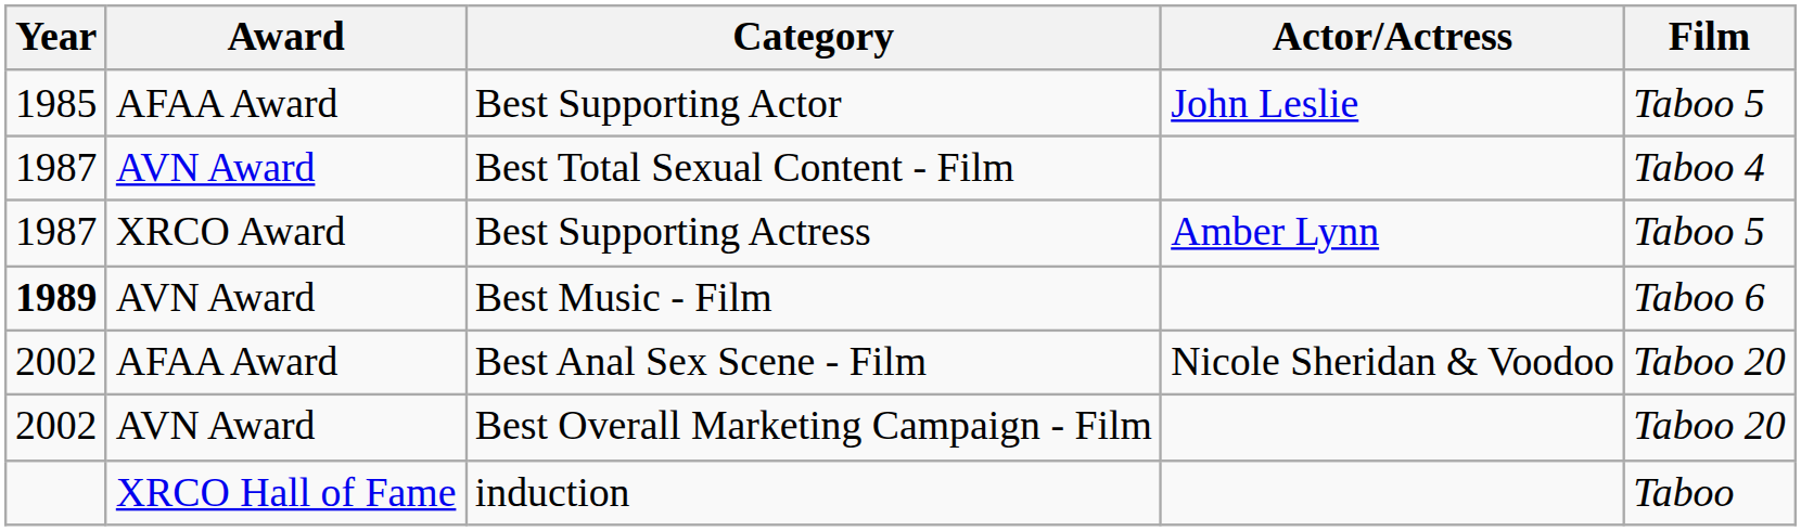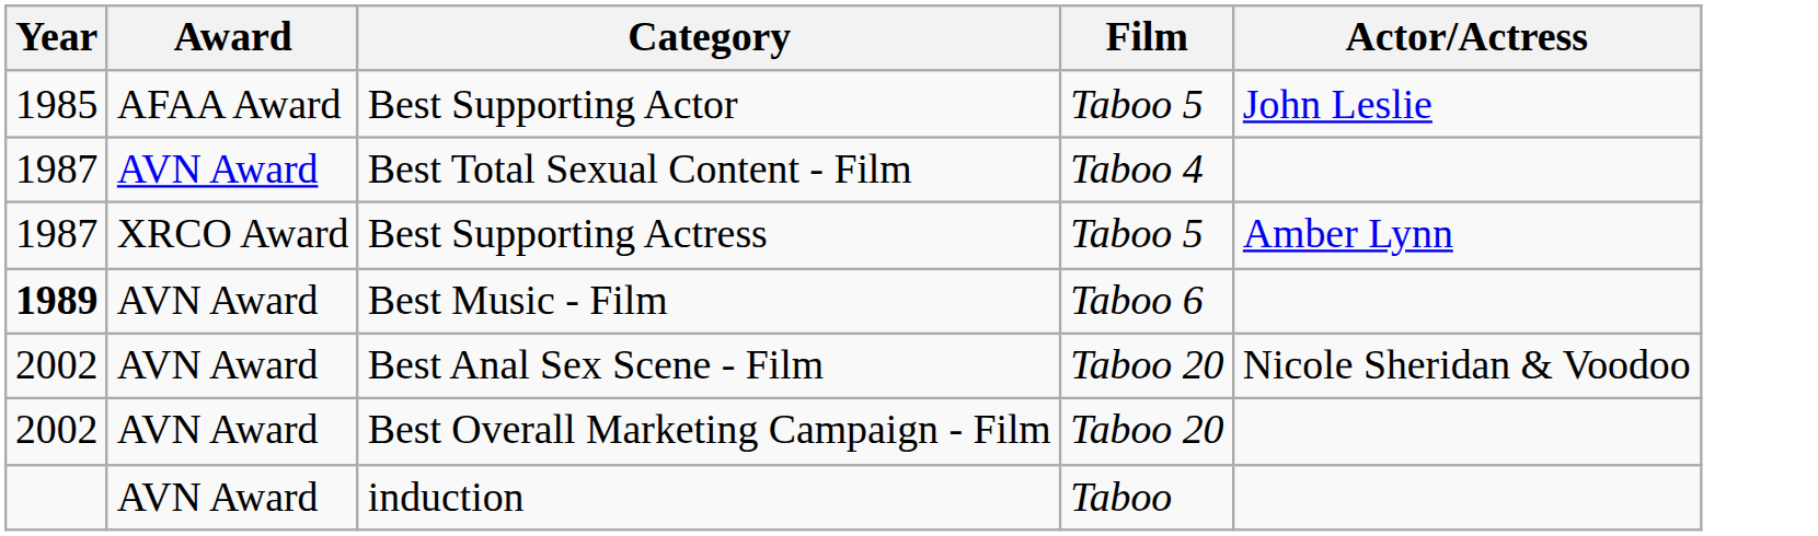 <table class=wikitable>
 <tr>
 <th>Year</th>
 <th>Award</th>
 <th>Category</th>
+<th>Film</th>
 <th>Actor/Actress</th>
-<th>Film</th>
 </tr>
 <tr>
 <td>1985</td>
 <td>AFAA Award</td>
 <td>Best Supporting Actor</td>
+<td><em>Taboo 5</em></td>
 <td><a href='#'>John Leslie</a></td>
-<td><em>Taboo 5</em></td>
 </tr>
 <tr>
 <td>1987</td>
 <td><a href='#'>AVN Award</a></td>
 <td>Best Total Sexual Content - Film</td>
+<td><em>Taboo 4</em></td>
 <td></td>
-<td><em>Taboo 4</em></td>
 </tr>
 <tr>
 <td>1987</td>
 <td>XRCO Award</td>
 <td>Best Supporting Actress</td>
+<td><em>Taboo 5</em></td>
 <td><a href='#'>Amber Lynn</a></td>
-<td><em>Taboo 5</em></td>
 </tr>
 <tr>
 <td><strong>1989</strong></td>
 <td>AVN Award</td>
 <td>Best Music - Film</td>
+<td><em>Taboo 6</em></td>
 <td></td>
-<td><em>Taboo 6</em></td>
 </tr>
 <tr>
 <td>2002</td>
-<td>AFAA Award</td>
+<td>AVN Award</td>
 <td>Best Anal Sex Scene - Film</td>
+<td><em>Taboo 20</em></td>
 <td>Nicole Sheridan & Voodoo</td>
-<td><em>Taboo 20</em></td>
 </tr>
 <tr>
 <td>2002</td>
 <td>AVN Award</td>
 <td>Best Overall Marketing Campaign - Film</td>
+<td><em>Taboo 20</em></td>
 <td></td>
-<td><em>Taboo 20</em></td>
 </tr>
 <tr>
 <td></td>
-<td><a href='#'>XRCO Hall of Fame</a></td>
+<td>AVN Award</td>
 <td>induction</td>
+<td><em>Taboo</em></td>
 <td></td>
-<td><em>Taboo</em></td>
 </tr>
 </table>
